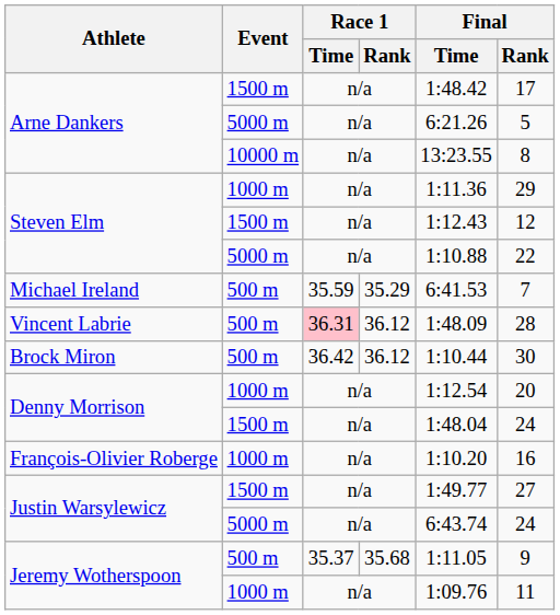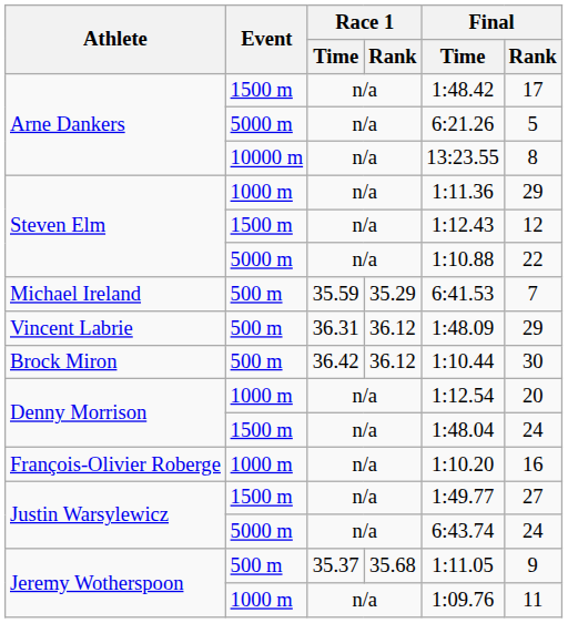 <table class="wikitable" style="font-size:90%">
 <tr>
 <th rowspan="2">Athlete</th>
 <th rowspan="2">Event</th>
 <th colspan="2">Race 1</th>
 <th colspan="2">Final</th>
 </tr>
 <tr>
 <th>Time</th>
 <th>Rank</th>
 <th>Time</th>
 <th>Rank</th>
 </tr>
 <tr>
 <td rowspan=3><a href='#'>Arne Dankers</a></td>
 <td><a href='#'>1500 m</a></td>
 <td colspan="2" style="text-align:center;">n/a</td>
 <td style="text-align:center;">1:48.42</td>
 <td style="text-align:center;">17</td>
 </tr>
 <tr>
 <td><a href='#'>5000 m</a></td>
 <td colspan="2" style="text-align:center;">n/a</td>
 <td style="text-align:center;">6:21.26</td>
 <td style="text-align:center;">5</td>
 </tr>
 <tr>
 <td><a href='#'>10000 m</a></td>
 <td colspan="2" style="text-align:center;">n/a</td>
 <td style="text-align:center;">13:23.55</td>
 <td style="text-align:center;">8</td>
 </tr>
 <tr>
 <td rowspan=3><a href='#'>Steven Elm</a></td>
 <td><a href='#'>1000 m</a></td>
 <td colspan="2" style="text-align:center;">n/a</td>
 <td style="text-align:center;">1:11.36</td>
 <td style="text-align:center;">29</td>
 </tr>
 <tr>
 <td><a href='#'>1500 m</a></td>
 <td colspan="2" style="text-align:center;">n/a</td>
 <td style="text-align:center;">1:12.43</td>
 <td style="text-align:center;">12</td>
 </tr>
 <tr>
 <td><a href='#'>5000 m</a></td>
 <td colspan="2" style="text-align:center;">n/a</td>
 <td style="text-align:center;">1:10.88</td>
 <td style="text-align:center;">22</td>
 </tr>
 <tr>
 <td><a href='#'>Michael Ireland</a></td>
 <td><a href='#'>500 m</a></td>
 <td style="text-align:center;">35.59</td>
 <td style="text-align:center;">35.29</td>
 <td style="text-align:center;">6:41.53</td>
 <td style="text-align:center;">7</td>
 </tr>
 <tr>
 <td><a href='#'>Vincent Labrie</a></td>
 <td><a href='#'>500 m</a></td>
-<td style="background: pink; text-align:center;">36.31</td>
+<td style="text-align:center;">36.31</td>
 <td style="text-align:center;">36.12</td>
 <td style="text-align:center;">1:48.09</td>
-<td style="text-align:center;">28</td>
+<td style="text-align:center;">29</td>
 </tr>
 <tr>
 <td><a href='#'>Brock Miron</a></td>
 <td><a href='#'>500 m</a></td>
 <td style="text-align:center;">36.42</td>
 <td style="text-align:center;">36.12</td>
 <td style="text-align:center;">1:10.44</td>
 <td style="text-align:center;">30</td>
 </tr>
 <tr>
 <td rowspan=2><a href='#'>Denny Morrison</a></td>
 <td><a href='#'>1000 m</a></td>
 <td colspan="2" style="text-align:center;">n/a</td>
 <td style="text-align:center;">1:12.54</td>
 <td style="text-align:center;">20</td>
 </tr>
 <tr>
 <td><a href='#'>1500 m</a></td>
 <td colspan="2" style="text-align:center;">n/a</td>
 <td style="text-align:center;">1:48.04</td>
 <td style="text-align:center;">24</td>
 </tr>
 <tr>
 <td><a href='#'>François-Olivier Roberge</a></td>
 <td><a href='#'>1000 m</a></td>
 <td colspan="2" style="text-align:center;">n/a</td>
 <td style="text-align:center;">1:10.20</td>
 <td style="text-align:center;">16</td>
 </tr>
 <tr>
 <td rowspan=2><a href='#'>Justin Warsylewicz</a></td>
 <td><a href='#'>1500 m</a></td>
 <td colspan="2" style="text-align:center;">n/a</td>
 <td style="text-align:center;">1:49.77</td>
 <td style="text-align:center;">27</td>
 </tr>
 <tr>
 <td><a href='#'>5000 m</a></td>
 <td colspan="2" style="text-align:center;">n/a</td>
 <td style="text-align:center;">6:43.74</td>
 <td style="text-align:center;">24</td>
 </tr>
 <tr>
 <td rowspan=2><a href='#'>Jeremy Wotherspoon</a></td>
 <td><a href='#'>500 m</a></td>
 <td style="text-align:center;">35.37</td>
 <td style="text-align:center;">35.68</td>
 <td style="text-align:center;">1:11.05</td>
 <td style="text-align:center;">9</td>
 </tr>
 <tr>
 <td><a href='#'>1000 m</a></td>
 <td colspan="2" style="text-align:center;">n/a</td>
 <td style="text-align:center;">1:09.76</td>
 <td style="text-align:center;">11</td>
 </tr>
 </table>
